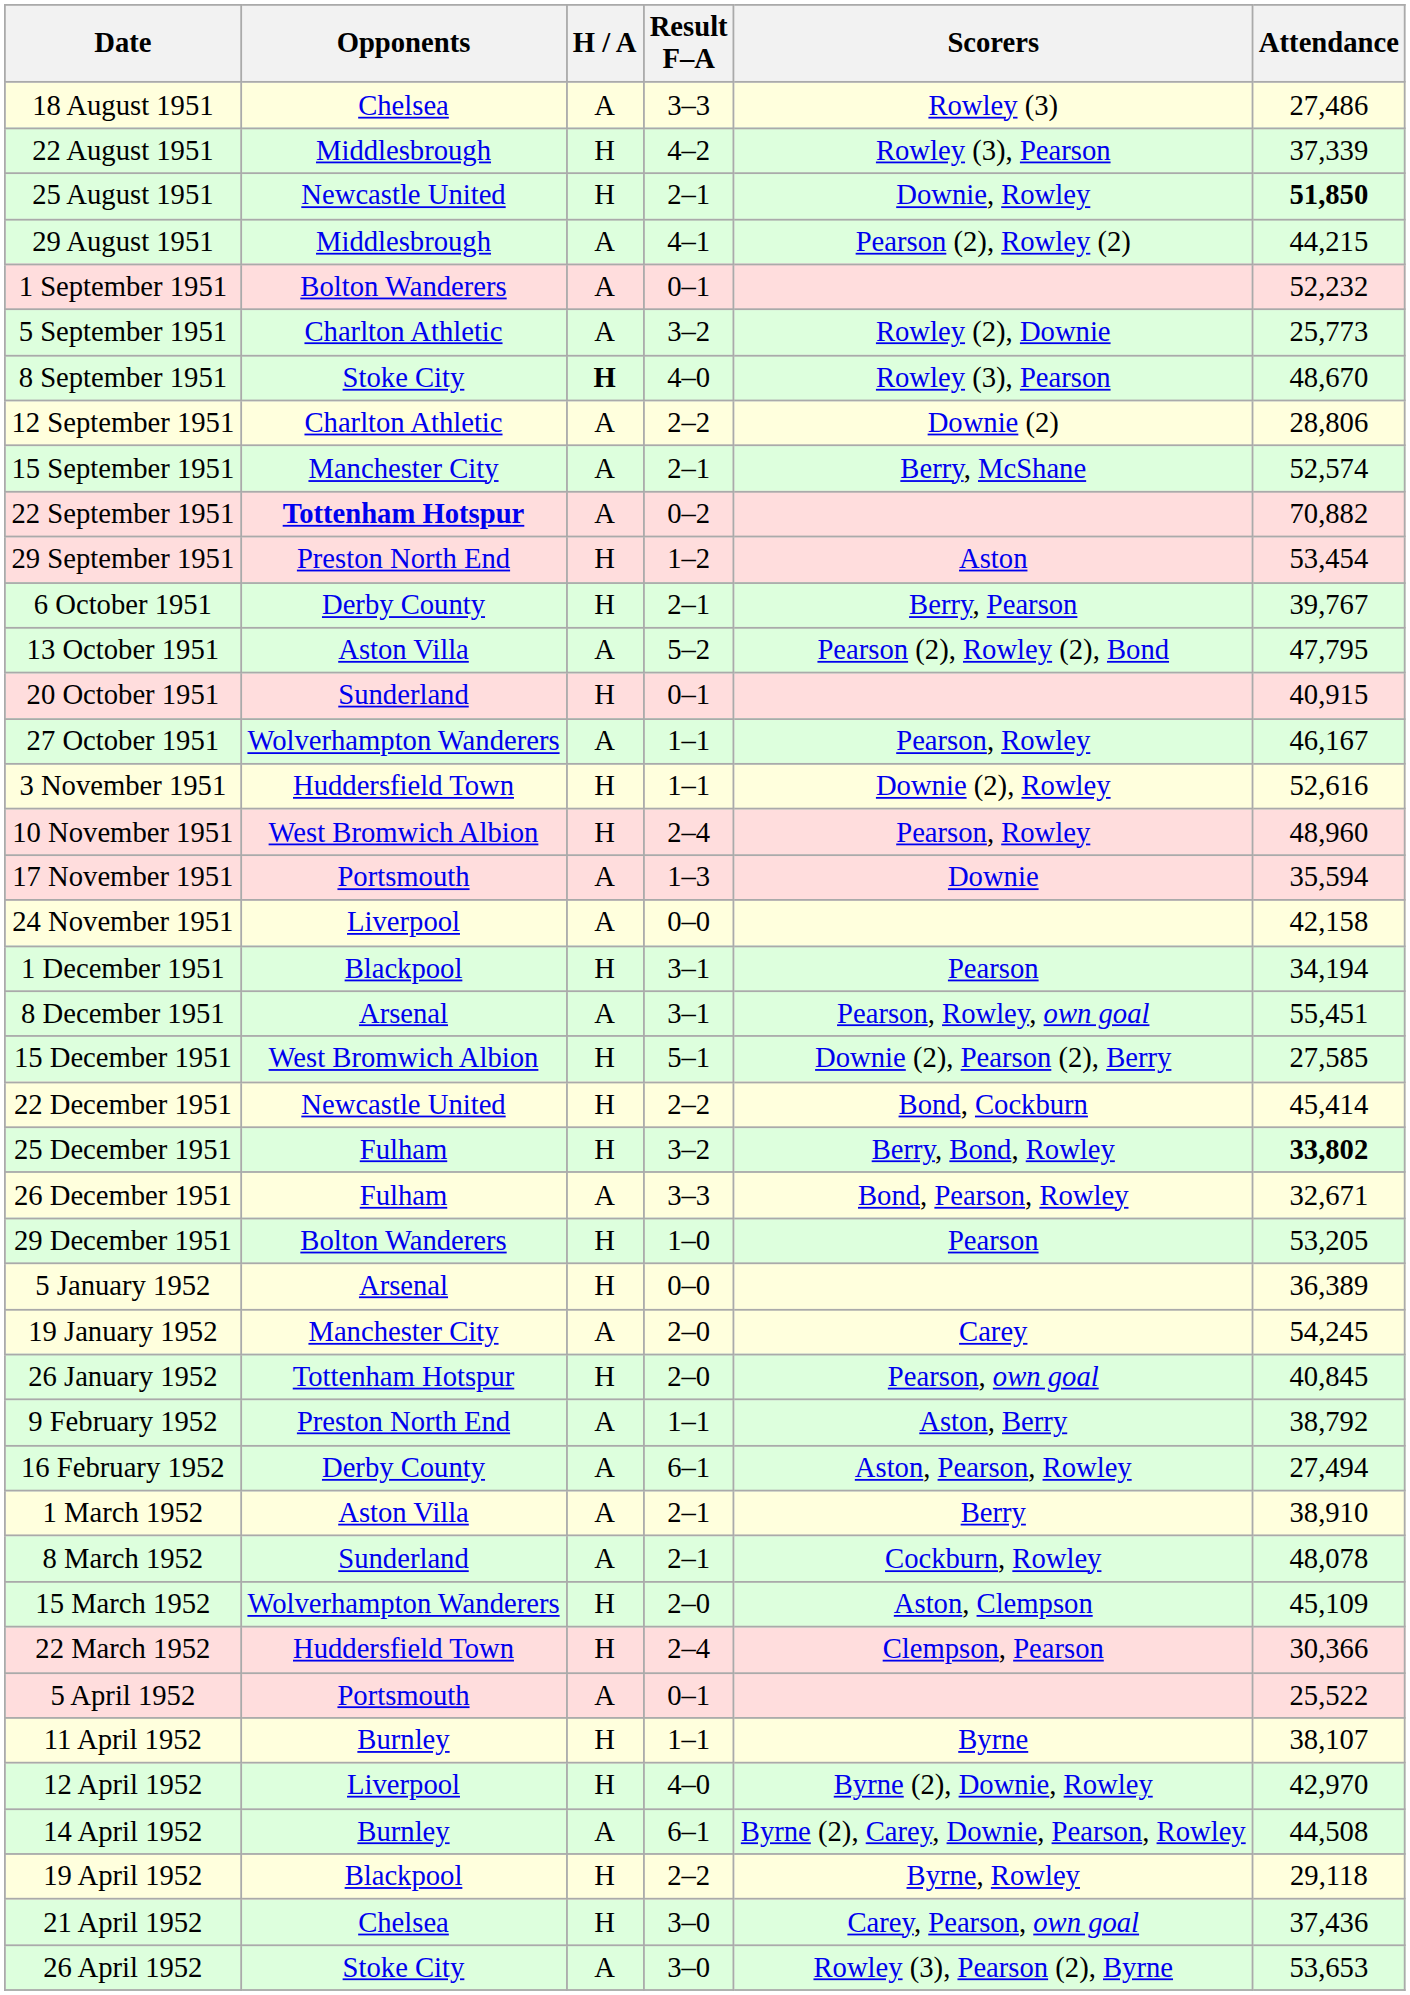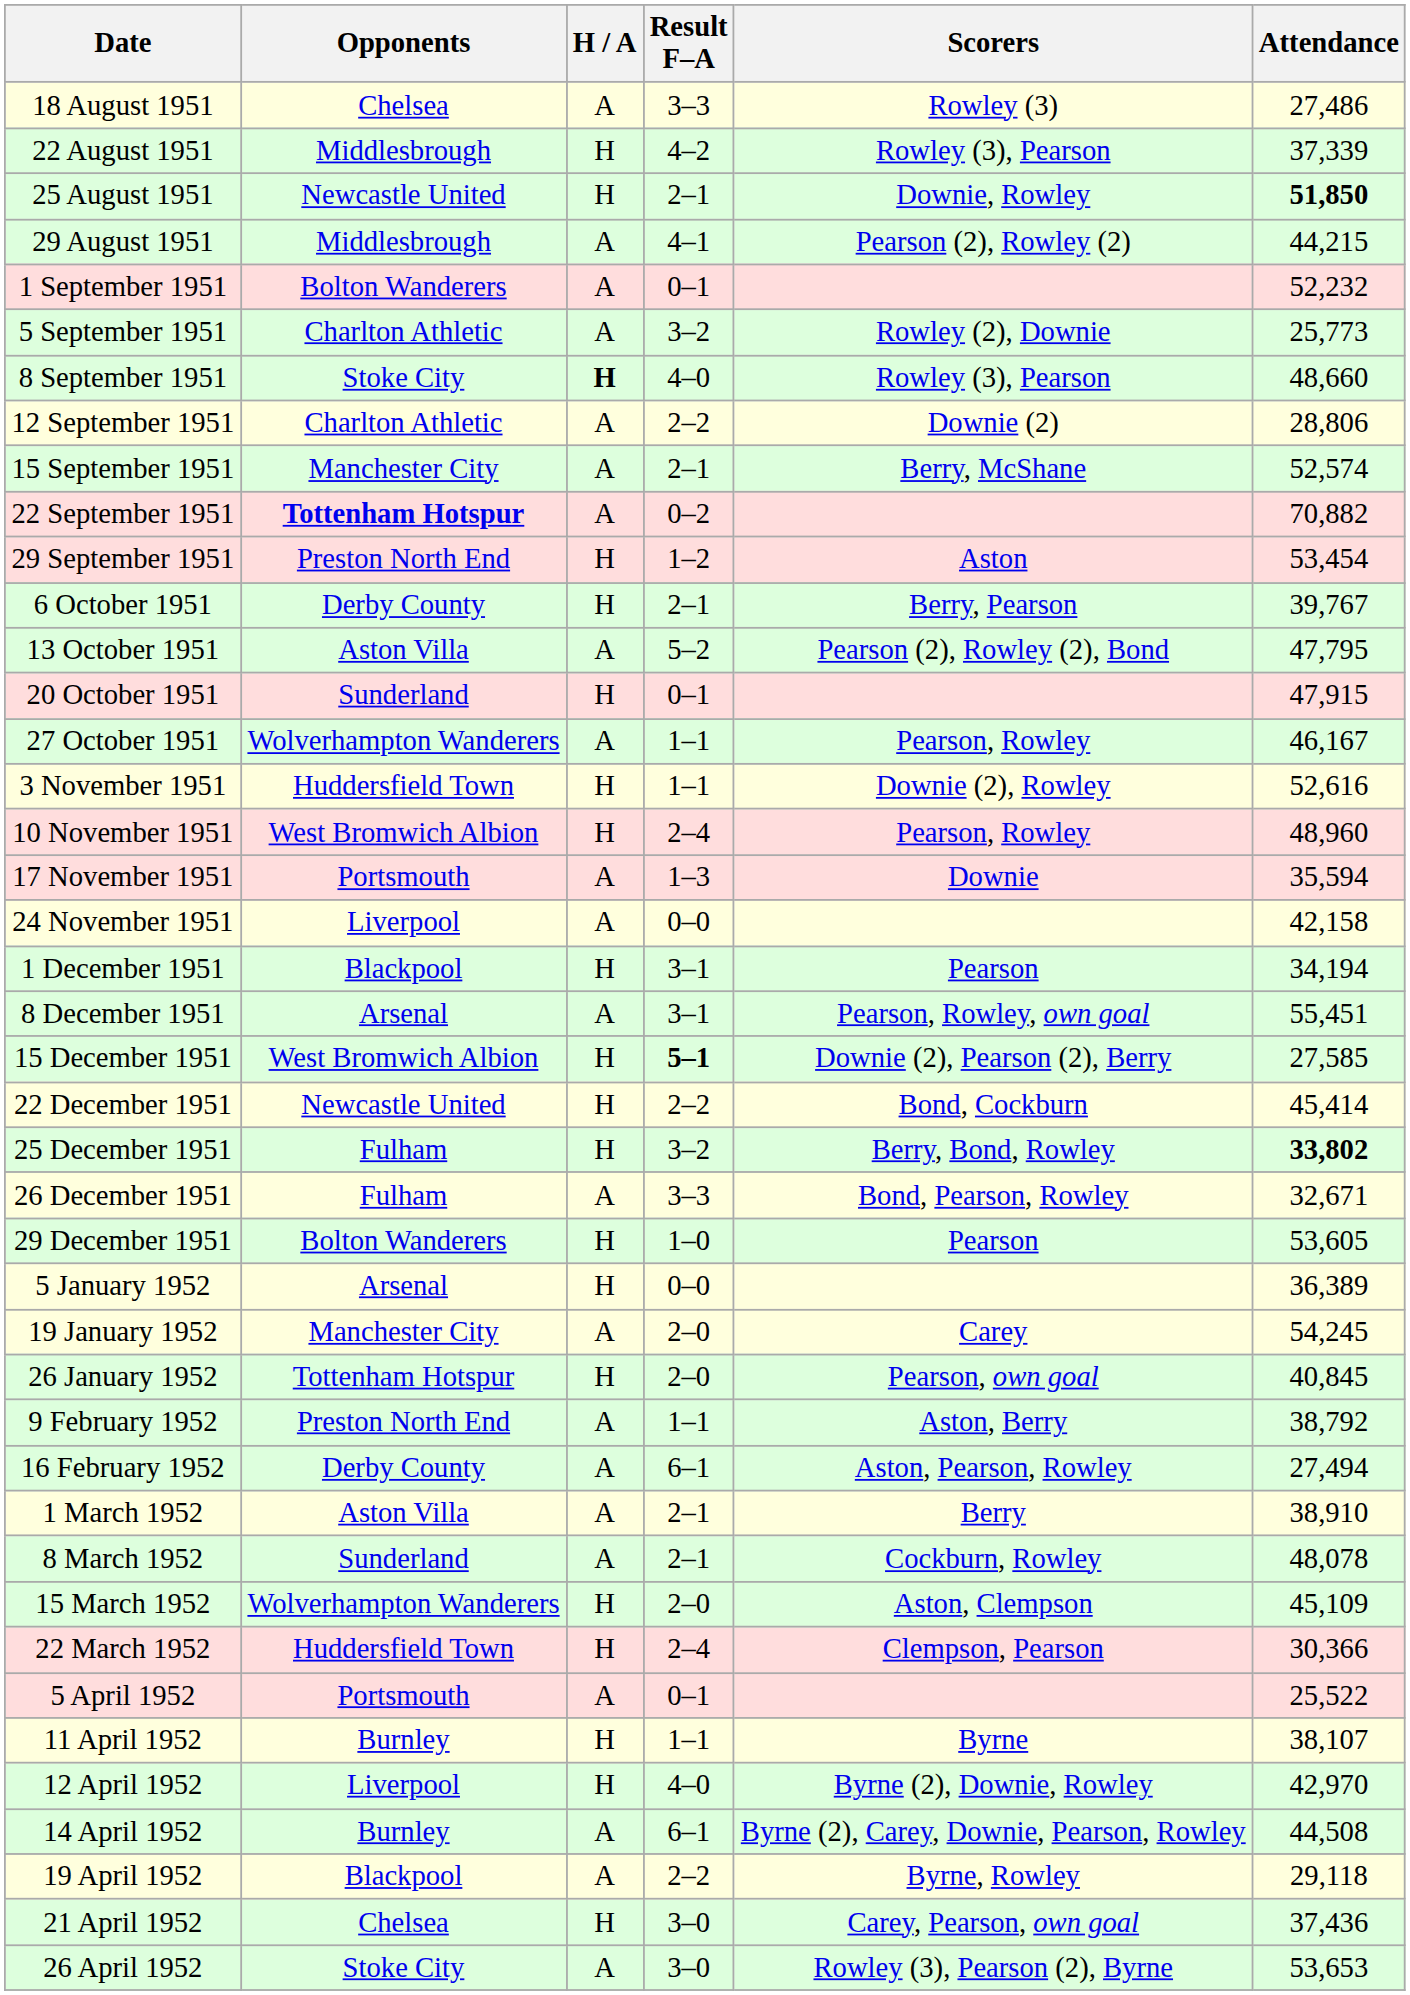 <table class="wikitable" style="text-align:center">
 <tr>
 <th>Date</th>
 <th>Opponents</th>
 <th>H / A</th>
 <th>Result<br>F–A</th>
 <th>Scorers</th>
 <th>Attendance</th>
 </tr>
 <tr bgcolor="#ffffdd">
 <td>18 August 1951</td>
 <td><a href='#'>Chelsea</a></td>
 <td>A</td>
 <td>3–3</td>
 <td><a href='#'>Rowley</a> (3)</td>
 <td>27,486</td>
 </tr>
 <tr bgcolor="#ddffdd">
 <td>22 August 1951</td>
 <td><a href='#'>Middlesbrough</a></td>
 <td>H</td>
 <td>4–2</td>
 <td><a href='#'>Rowley</a> (3), <a href='#'>Pearson</a></td>
 <td>37,339</td>
 </tr>
 <tr bgcolor="#ddffdd">
 <td>25 August 1951</td>
 <td><a href='#'>Newcastle United</a></td>
 <td>H</td>
 <td>2–1</td>
 <td><a href='#'>Downie</a>, <a href='#'>Rowley</a></td>
 <td><strong>51,850</strong></td>
 </tr>
 <tr bgcolor="#ddffdd">
 <td>29 August 1951</td>
 <td><a href='#'>Middlesbrough</a></td>
 <td>A</td>
 <td>4–1</td>
 <td><a href='#'>Pearson</a> (2), <a href='#'>Rowley</a> (2)</td>
 <td>44,215</td>
 </tr>
 <tr bgcolor="#ffdddd">
 <td>1 September 1951</td>
 <td><a href='#'>Bolton Wanderers</a></td>
 <td>A</td>
 <td>0–1</td>
 <td></td>
 <td>52,232</td>
 </tr>
 <tr bgcolor="#ddffdd">
 <td>5 September 1951</td>
 <td><a href='#'>Charlton Athletic</a></td>
 <td>A</td>
 <td>3–2</td>
 <td><a href='#'>Rowley</a> (2), <a href='#'>Downie</a></td>
 <td>25,773</td>
 </tr>
 <tr bgcolor="#ddffdd">
 <td>8 September 1951</td>
 <td><a href='#'>Stoke City</a></td>
 <td><strong>H</strong></td>
 <td>4–0</td>
 <td><a href='#'>Rowley</a> (3), <a href='#'>Pearson</a></td>
-<td>48,670</td>
+<td>48,660</td>
 </tr>
 <tr bgcolor="#ffffdd">
 <td>12 September 1951</td>
 <td><a href='#'>Charlton Athletic</a></td>
 <td>A</td>
 <td>2–2</td>
 <td><a href='#'>Downie</a> (2)</td>
 <td>28,806</td>
 </tr>
 <tr bgcolor="#ddffdd">
 <td>15 September 1951</td>
 <td><a href='#'>Manchester City</a></td>
 <td>A</td>
 <td>2–1</td>
 <td><a href='#'>Berry</a>, <a href='#'>McShane</a></td>
 <td>52,574</td>
 </tr>
 <tr bgcolor="#ffdddd">
 <td>22 September 1951</td>
 <td><strong><a href='#'>Tottenham Hotspur</a></strong></td>
 <td>A</td>
 <td>0–2</td>
 <td></td>
 <td>70,882</td>
 </tr>
 <tr bgcolor="#ffdddd">
 <td>29 September 1951</td>
 <td><a href='#'>Preston North End</a></td>
 <td>H</td>
 <td>1–2</td>
 <td><a href='#'>Aston</a></td>
 <td>53,454</td>
 </tr>
 <tr bgcolor="#ddffdd">
 <td>6 October 1951</td>
 <td><a href='#'>Derby County</a></td>
 <td>H</td>
 <td>2–1</td>
 <td><a href='#'>Berry</a>, <a href='#'>Pearson</a></td>
 <td>39,767</td>
 </tr>
 <tr bgcolor="#ddffdd">
 <td>13 October 1951</td>
 <td><a href='#'>Aston Villa</a></td>
 <td>A</td>
 <td>5–2</td>
 <td><a href='#'>Pearson</a> (2), <a href='#'>Rowley</a> (2), <a href='#'>Bond</a></td>
 <td>47,795</td>
 </tr>
 <tr bgcolor="#ffdddd">
 <td>20 October 1951</td>
 <td><a href='#'>Sunderland</a></td>
 <td>H</td>
 <td>0–1</td>
 <td></td>
-<td>40,915</td>
+<td>47,915</td>
 </tr>
 <tr bgcolor="#ddffdd">
 <td>27 October 1951</td>
 <td><a href='#'>Wolverhampton Wanderers</a></td>
 <td>A</td>
 <td>1–1</td>
 <td><a href='#'>Pearson</a>, <a href='#'>Rowley</a></td>
 <td>46,167</td>
 </tr>
 <tr bgcolor="#ffffdd">
 <td>3 November 1951</td>
 <td><a href='#'>Huddersfield Town</a></td>
 <td>H</td>
 <td>1–1</td>
 <td><a href='#'>Downie</a> (2), <a href='#'>Rowley</a></td>
 <td>52,616</td>
 </tr>
 <tr bgcolor="#ffdddd">
 <td>10 November 1951</td>
 <td><a href='#'>West Bromwich Albion</a></td>
 <td>H</td>
 <td>2–4</td>
 <td><a href='#'>Pearson</a>, <a href='#'>Rowley</a></td>
 <td>48,960</td>
 </tr>
 <tr bgcolor="#ffdddd">
 <td>17 November 1951</td>
 <td><a href='#'>Portsmouth</a></td>
 <td>A</td>
 <td>1–3</td>
 <td><a href='#'>Downie</a></td>
 <td>35,594</td>
 </tr>
 <tr bgcolor="#ffffdd">
 <td>24 November 1951</td>
 <td><a href='#'>Liverpool</a></td>
 <td>A</td>
 <td>0–0</td>
 <td></td>
 <td>42,158</td>
 </tr>
 <tr bgcolor="#ddffdd">
 <td>1 December 1951</td>
 <td><a href='#'>Blackpool</a></td>
 <td>H</td>
 <td>3–1</td>
 <td><a href='#'>Pearson</a></td>
 <td>34,194</td>
 </tr>
 <tr bgcolor="#ddffdd">
 <td>8 December 1951</td>
 <td><a href='#'>Arsenal</a></td>
 <td>A</td>
 <td>3–1</td>
 <td><a href='#'>Pearson</a>, <a href='#'>Rowley</a>, <em><a href='#'>own goal</a></em></td>
 <td>55,451</td>
 </tr>
 <tr bgcolor="#ddffdd">
 <td>15 December 1951</td>
 <td><a href='#'>West Bromwich Albion</a></td>
 <td>H</td>
-<td>5–1</td>
+<td><strong>5–1</strong></td>
 <td><a href='#'>Downie</a> (2), <a href='#'>Pearson</a> (2), <a href='#'>Berry</a></td>
 <td>27,585</td>
 </tr>
 <tr bgcolor="#ffffdd">
 <td>22 December 1951</td>
 <td><a href='#'>Newcastle United</a></td>
 <td>H</td>
 <td>2–2</td>
 <td><a href='#'>Bond</a>, <a href='#'>Cockburn</a></td>
 <td>45,414</td>
 </tr>
 <tr bgcolor="#ddffdd">
 <td>25 December 1951</td>
 <td><a href='#'>Fulham</a></td>
 <td>H</td>
 <td>3–2</td>
 <td><a href='#'>Berry</a>, <a href='#'>Bond</a>, <a href='#'>Rowley</a></td>
 <td><strong>33,802</strong></td>
 </tr>
 <tr bgcolor="#ffffdd">
 <td>26 December 1951</td>
 <td><a href='#'>Fulham</a></td>
 <td>A</td>
 <td>3–3</td>
 <td><a href='#'>Bond</a>, <a href='#'>Pearson</a>, <a href='#'>Rowley</a></td>
 <td>32,671</td>
 </tr>
 <tr bgcolor="#ddffdd">
 <td>29 December 1951</td>
 <td><a href='#'>Bolton Wanderers</a></td>
 <td>H</td>
 <td>1–0</td>
 <td><a href='#'>Pearson</a></td>
-<td>53,205</td>
+<td>53,605</td>
 </tr>
 <tr bgcolor="#ffffdd">
 <td>5 January 1952</td>
 <td><a href='#'>Arsenal</a></td>
 <td>H</td>
 <td>0–0</td>
 <td></td>
 <td>36,389</td>
 </tr>
 <tr bgcolor="#ffffdd">
 <td>19 January 1952</td>
 <td><a href='#'>Manchester City</a></td>
 <td>A</td>
 <td>2–0</td>
 <td><a href='#'>Carey</a></td>
 <td>54,245</td>
 </tr>
 <tr bgcolor="#ddffdd">
 <td>26 January 1952</td>
 <td><a href='#'>Tottenham Hotspur</a></td>
 <td>H</td>
 <td>2–0</td>
 <td><a href='#'>Pearson</a>, <em><a href='#'>own goal</a></em></td>
 <td>40,845</td>
 </tr>
 <tr bgcolor="#ddffdd">
 <td>9 February 1952</td>
 <td><a href='#'>Preston North End</a></td>
 <td>A</td>
 <td>1–1</td>
 <td><a href='#'>Aston</a>, <a href='#'>Berry</a></td>
 <td>38,792</td>
 </tr>
 <tr bgcolor="#ddffdd">
 <td>16 February 1952</td>
 <td><a href='#'>Derby County</a></td>
 <td>A</td>
 <td>6–1</td>
 <td><a href='#'>Aston</a>, <a href='#'>Pearson</a>, <a href='#'>Rowley</a></td>
 <td>27,494</td>
 </tr>
 <tr bgcolor="#ffffdd">
 <td>1 March 1952</td>
 <td><a href='#'>Aston Villa</a></td>
 <td>A</td>
 <td>2–1</td>
 <td><a href='#'>Berry</a></td>
 <td>38,910</td>
 </tr>
 <tr bgcolor="#ddffdd">
 <td>8 March 1952</td>
 <td><a href='#'>Sunderland</a></td>
 <td>A</td>
 <td>2–1</td>
 <td><a href='#'>Cockburn</a>, <a href='#'>Rowley</a></td>
 <td>48,078</td>
 </tr>
 <tr bgcolor="#ddffdd">
 <td>15 March 1952</td>
 <td><a href='#'>Wolverhampton Wanderers</a></td>
 <td>H</td>
 <td>2–0</td>
 <td><a href='#'>Aston</a>, <a href='#'>Clempson</a></td>
 <td>45,109</td>
 </tr>
 <tr bgcolor="#ffdddd">
 <td>22 March 1952</td>
 <td><a href='#'>Huddersfield Town</a></td>
 <td>H</td>
 <td>2–4</td>
 <td><a href='#'>Clempson</a>, <a href='#'>Pearson</a></td>
 <td>30,366</td>
 </tr>
 <tr bgcolor="#ffdddd">
 <td>5 April 1952</td>
 <td><a href='#'>Portsmouth</a></td>
 <td>A</td>
 <td>0–1</td>
 <td></td>
 <td>25,522</td>
 </tr>
 <tr bgcolor="#ffffdd">
 <td>11 April 1952</td>
 <td><a href='#'>Burnley</a></td>
 <td>H</td>
 <td>1–1</td>
 <td><a href='#'>Byrne</a></td>
 <td>38,107</td>
 </tr>
 <tr bgcolor="#ddffdd">
 <td>12 April 1952</td>
 <td><a href='#'>Liverpool</a></td>
 <td>H</td>
 <td>4–0</td>
 <td><a href='#'>Byrne</a> (2), <a href='#'>Downie</a>, <a href='#'>Rowley</a></td>
 <td>42,970</td>
 </tr>
 <tr bgcolor="#ddffdd">
 <td>14 April 1952</td>
 <td><a href='#'>Burnley</a></td>
 <td>A</td>
 <td>6–1</td>
 <td><a href='#'>Byrne</a> (2), <a href='#'>Carey</a>, <a href='#'>Downie</a>, <a href='#'>Pearson</a>, <a href='#'>Rowley</a></td>
 <td>44,508</td>
 </tr>
 <tr bgcolor="#ffffdd">
 <td>19 April 1952</td>
 <td><a href='#'>Blackpool</a></td>
-<td>H</td>
+<td>A</td>
 <td>2–2</td>
 <td><a href='#'>Byrne</a>, <a href='#'>Rowley</a></td>
 <td>29,118</td>
 </tr>
 <tr bgcolor="#ddffdd">
 <td>21 April 1952</td>
 <td><a href='#'>Chelsea</a></td>
 <td>H</td>
 <td>3–0</td>
 <td><a href='#'>Carey</a>, <a href='#'>Pearson</a>, <em><a href='#'>own goal</a></em></td>
 <td>37,436</td>
 </tr>
 <tr bgcolor="#ddffdd">
 <td>26 April 1952</td>
 <td><a href='#'>Stoke City</a></td>
 <td>A</td>
 <td>3–0</td>
 <td><a href='#'>Rowley</a> (3), <a href='#'>Pearson</a> (2), <a href='#'>Byrne</a></td>
 <td>53,653</td>
 </tr>
 </table>
